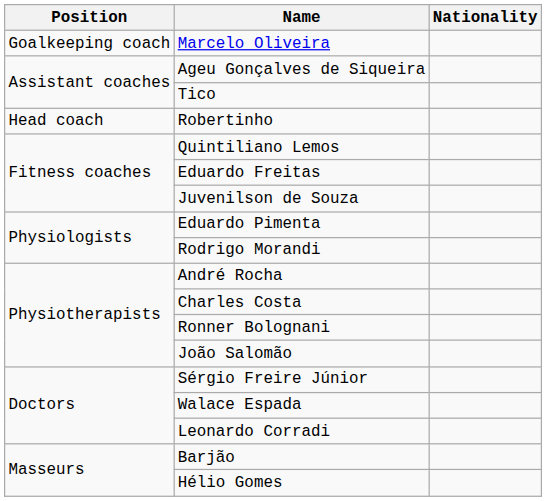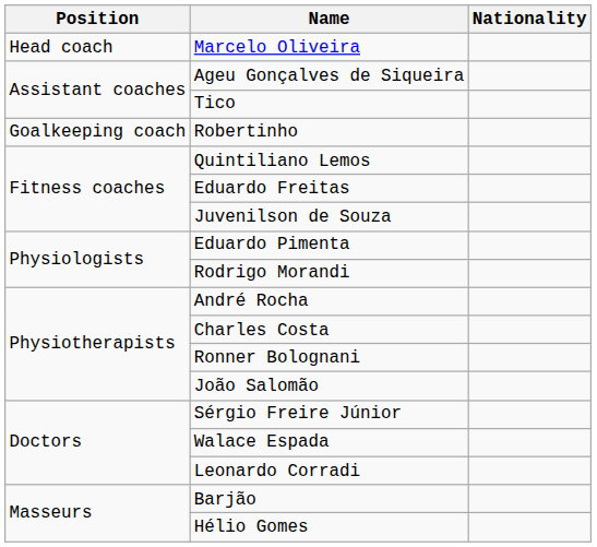 <table class="wikitable">
 <tr>
 <th>Position</th>
 <th>Name</th>
 <th>Nationality</th>
 </tr>
 <tr>
-<td>Goalkeeping coach</td>
+<td>Head coach</td>
 <td><a href='#'>Marcelo Oliveira</a></td>
 <td></td>
 </tr>
 <tr>
 <td rowspan=2>Assistant coaches</td>
 <td>Ageu Gonçalves de Siqueira</td>
 <td></td>
 </tr>
 <tr>
 <td>Tico</td>
 <td></td>
 </tr>
 <tr>
-<td>Head coach</td>
+<td>Goalkeeping coach</td>
 <td>Robertinho</td>
 <td></td>
 </tr>
 <tr>
 <td rowspan=3>Fitness coaches</td>
 <td>Quintiliano Lemos</td>
 <td></td>
 </tr>
 <tr>
 <td>Eduardo Freitas</td>
 <td></td>
 </tr>
 <tr>
 <td>Juvenilson de Souza</td>
 <td></td>
 </tr>
 <tr>
 <td rowspan=2>Physiologists</td>
 <td>Eduardo Pimenta</td>
 <td></td>
 </tr>
 <tr>
 <td>Rodrigo Morandi</td>
 <td></td>
 </tr>
 <tr>
 <td rowspan=4>Physiotherapists</td>
 <td>André Rocha</td>
 <td></td>
 </tr>
 <tr>
 <td>Charles Costa</td>
 <td></td>
 </tr>
 <tr>
 <td>Ronner Bolognani</td>
 <td></td>
 </tr>
 <tr>
 <td>João Salomão</td>
 <td></td>
 </tr>
 <tr>
 <td rowspan=3>Doctors</td>
 <td>Sérgio Freire Júnior</td>
 <td></td>
 </tr>
 <tr>
 <td>Walace Espada</td>
 <td></td>
 </tr>
 <tr>
 <td>Leonardo Corradi</td>
 <td></td>
 </tr>
 <tr>
 <td rowspan=2>Masseurs</td>
 <td>Barjão</td>
 <td></td>
 </tr>
 <tr>
 <td>Hélio Gomes</td>
 <td></td>
 </tr>
 </table>
